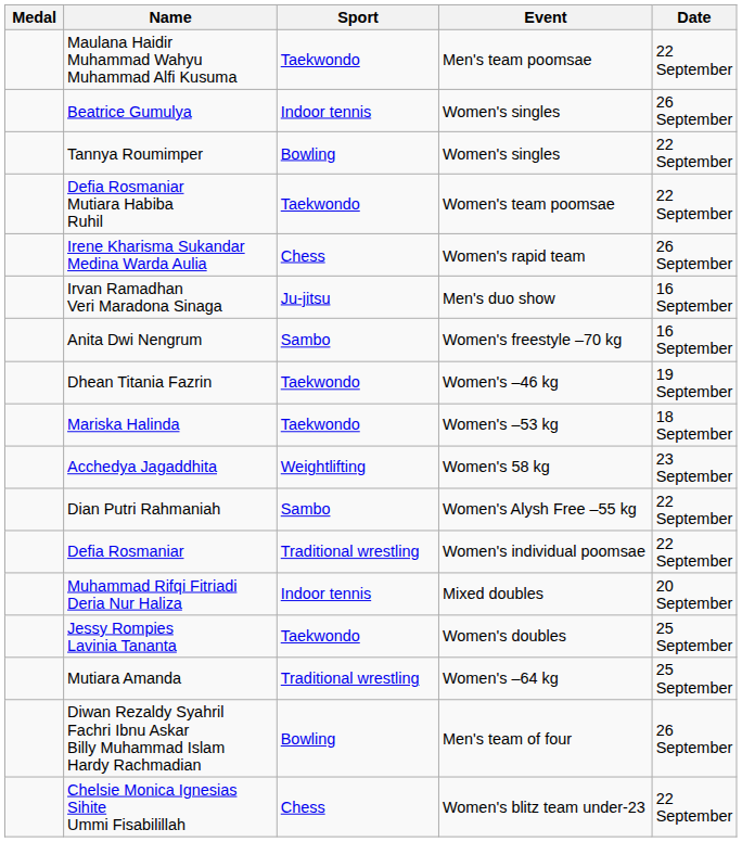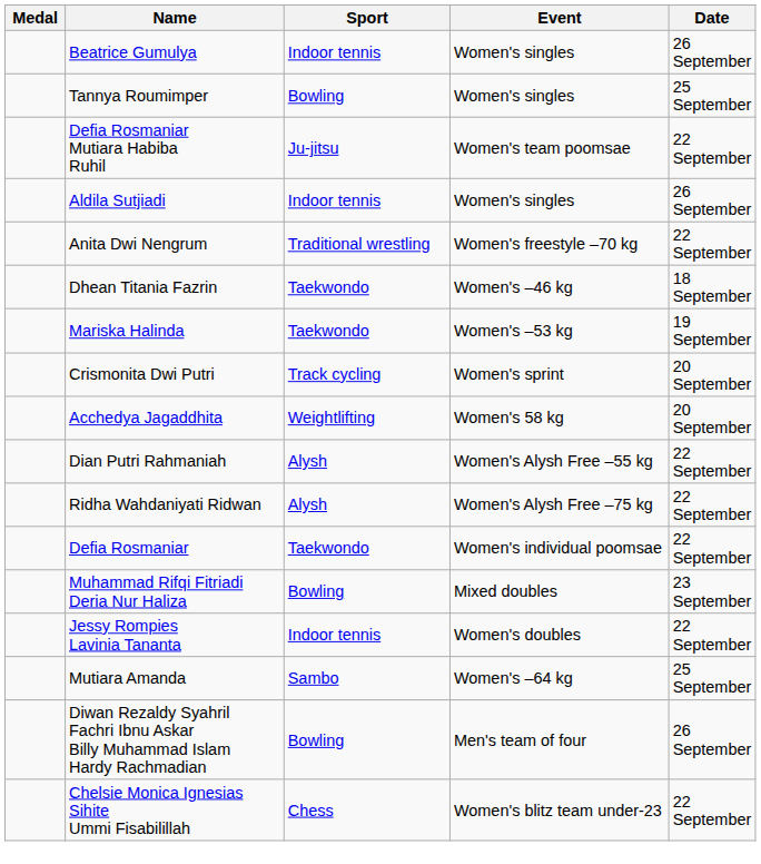 <table class="wikitable sortable" style="font-size:95%">
 <tr>
 <th width="50">Medal</th>
 <th width="200">Name</th>
 <th width="150">Sport</th>
 <th width="200">Event</th>
 <th align="centre" style="width:70px;">Date</th>
-</tr>
-<tr>
-<td></td>
-<td>Maulana Haidir<br>Muhammad Wahyu<br>Muhammad Alfi Kusuma</td>
-<td><a href='#'>Taekwondo</a></td>
-<td>Men's team poomsae</td>
-<td>22 September</td>
 </tr>
 <tr>
 <td></td>
 <td><a href='#'>Beatrice Gumulya</a></td>
 <td><a href='#'>Indoor tennis</a></td>
 <td>Women's singles</td>
 <td>26 September</td>
 </tr>
 <tr>
 <td></td>
 <td>Tannya Roumimper</td>
 <td><a href='#'>Bowling</a></td>
 <td>Women's singles</td>
-<td>22 September</td>
+<td>25 September</td>
 </tr>
 <tr>
 <td></td>
 <td><a href='#'>Defia Rosmaniar</a><br>Mutiara Habiba<br>Ruhil</td>
-<td><a href='#'>Taekwondo</a></td>
+<td><a href='#'>Ju-jitsu</a></td>
 <td>Women's team poomsae</td>
 <td>22 September</td>
 </tr>
 <tr>
 <td></td>
-<td><a href='#'>Irene Kharisma Sukandar</a> <br> <a href='#'>Medina Warda Aulia</a></td>
-<td><a href='#'>Chess</a></td>
-<td>Women's rapid team</td>
+<td><a href='#'>Aldila Sutjiadi</a></td>
+<td><a href='#'>Indoor tennis</a></td>
+<td>Women's singles</td>
 <td>26 September</td>
 </tr>
 <tr>
 <td></td>
-<td>Irvan Ramadhan<br>Veri Maradona Sinaga</td>
-<td><a href='#'>Ju-jitsu</a></td>
-<td>Men's duo show</td>
-<td>16 September</td>
-</tr>
-<tr>
-<td></td>
 <td>Anita Dwi Nengrum</td>
-<td><a href='#'>Sambo</a></td>
+<td><a href='#'>Traditional wrestling</a></td>
 <td>Women's freestyle –70 kg</td>
-<td>16 September</td>
+<td>22 September</td>
 </tr>
 <tr>
 <td></td>
 <td>Dhean Titania Fazrin</td>
 <td><a href='#'>Taekwondo</a></td>
 <td>Women's –46 kg</td>
-<td>19 September</td>
+<td>18 September</td>
 </tr>
 <tr>
 <td></td>
 <td><a href='#'>Mariska Halinda</a></td>
 <td><a href='#'>Taekwondo</a></td>
 <td>Women's –53 kg</td>
-<td>18 September</td>
+<td>19 September</td>
+</tr>
+<tr>
+<td></td>
+<td>Crismonita Dwi Putri</td>
+<td><a href='#'>Track cycling</a></td>
+<td>Women's sprint</td>
+<td>20 September</td>
 </tr>
 <tr>
 <td></td>
 <td><a href='#'>Acchedya Jagaddhita</a></td>
 <td><a href='#'>Weightlifting</a></td>
 <td>Women's 58 kg</td>
-<td>23 September</td>
+<td>20 September</td>
 </tr>
 <tr>
 <td></td>
 <td>Dian Putri Rahmaniah</td>
-<td><a href='#'>Sambo</a></td>
+<td><a href='#'>Alysh</a></td>
 <td>Women's Alysh Free –55 kg</td>
 <td>22 September</td>
 </tr>
 <tr>
 <td></td>
+<td>Ridha Wahdaniyati Ridwan</td>
+<td><a href='#'>Alysh</a></td>
+<td>Women's Alysh Free –75 kg</td>
+<td>22 September</td>
+</tr>
+<tr>
+<td></td>
 <td><a href='#'>Defia Rosmaniar</a></td>
-<td><a href='#'>Traditional wrestling</a></td>
+<td><a href='#'>Taekwondo</a></td>
 <td>Women's individual poomsae</td>
 <td>22 September</td>
 </tr>
 <tr>
 <td></td>
 <td><a href='#'>Muhammad Rifqi Fitriadi</a> <br><a href='#'>Deria Nur Haliza</a></td>
-<td><a href='#'>Indoor tennis</a></td>
+<td><a href='#'>Bowling</a></td>
 <td>Mixed doubles</td>
-<td>20 September</td>
+<td>23 September</td>
 </tr>
 <tr>
 <td></td>
 <td><a href='#'>Jessy Rompies</a><br><a href='#'>Lavinia Tananta</a></td>
-<td><a href='#'>Taekwondo</a></td>
+<td><a href='#'>Indoor tennis</a></td>
 <td>Women's doubles</td>
-<td>25 September</td>
+<td>22 September</td>
 </tr>
 <tr>
 <td></td>
 <td>Mutiara Amanda</td>
-<td><a href='#'>Traditional wrestling</a></td>
+<td><a href='#'>Sambo</a></td>
 <td>Women's –64 kg</td>
 <td>25 September</td>
 </tr>
 <tr>
 <td></td>
 <td>Diwan Rezaldy Syahril <br> Fachri Ibnu Askar <br> Billy Muhammad Islam <br> Hardy Rachmadian</td>
 <td><a href='#'>Bowling</a></td>
 <td>Men's team of four</td>
 <td>26 September</td>
 </tr>
 <tr>
 <td></td>
 <td><a href='#'>Chelsie Monica Ignesias Sihite</a> <br> Ummi Fisabilillah</td>
 <td><a href='#'>Chess</a></td>
 <td>Women's blitz team under-23</td>
 <td>22 September</td>
 </tr>
 </table>
